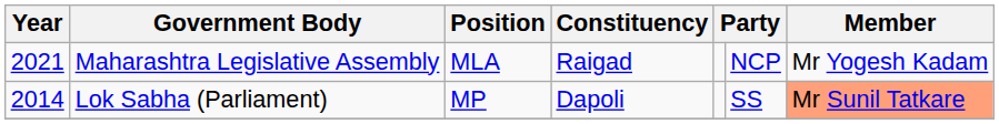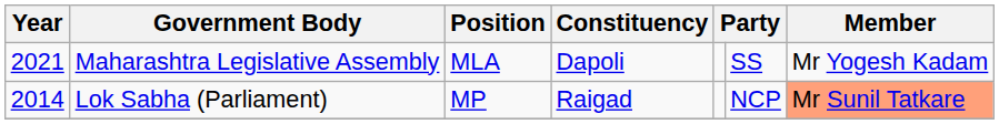 <table class="wikitable">
 <tr>
 <th>Year</th>
 <th>Government Body</th>
 <th>Position</th>
 <th>Constituency</th>
 <th colspan="2">Party</th>
 <th>Member</th>
 </tr>
 <tr>
 <td><a href='#'>2021</a></td>
 <td><a href='#'>Maharashtra Legislative Assembly</a></td>
 <td><a href='#'>MLA</a></td>
-<td><a href='#'>Raigad</a></td>
+<td><a href='#'>Dapoli</a></td>
 <td rowspan=1 style=background-color:></td>
-<td rowspan=1><a href='#'>NCP</a></td>
+<td rowspan=1><a href='#'>SS</a></td>
 <td>Mr <a href='#'>Yogesh Kadam</a></td>
 </tr>
 <tr>
 <td><a href='#'>2014</a></td>
 <td><a href='#'>Lok Sabha</a> (Parliament)</td>
 <td><a href='#'>MP</a></td>
-<td><a href='#'>Dapoli</a></td>
+<td><a href='#'>Raigad</a></td>
 <td rowspan=1 style=background-color:></td>
-<td rowspan=1><a href='#'>SS</a></td>
+<td rowspan=1><a href='#'>NCP</a></td>
 <td style="background: lightsalmon;">Mr <a href='#'>Sunil Tatkare</a></td>
 </tr>
 <tr>
 </tr>
 </table>
